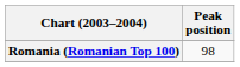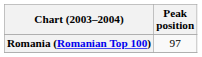 <table class="wikitable sortable plainrowheaders" style="text-align:center">
 <tr>
 <th scope="col">Chart (2003–2004)</th>
 <th scope="col">Peak<br>position</th>
 </tr>
 <tr>
 </tr>
 <tr>
 </tr>
 <tr>
 </tr>
 <tr>
 </tr>
 <tr>
 </tr>
 <tr>
 </tr>
 <tr>
 </tr>
 <tr>
 </tr>
 <tr>
 </tr>
 <tr>
 </tr>
 <tr>
 </tr>
 <tr>
 </tr>
 <tr>
 </tr>
 <tr>
 <th scope="row">Romania (<a href='#'>Romanian Top 100</a>)</th>
-<td align="center">98</td>
+<td align="center">97</td>
 </tr>
 <tr>
 </tr>
 <tr>
 </tr>
 <tr>
 </tr>
 <tr>
 </tr>
 <tr>
 </tr>
 </table>
